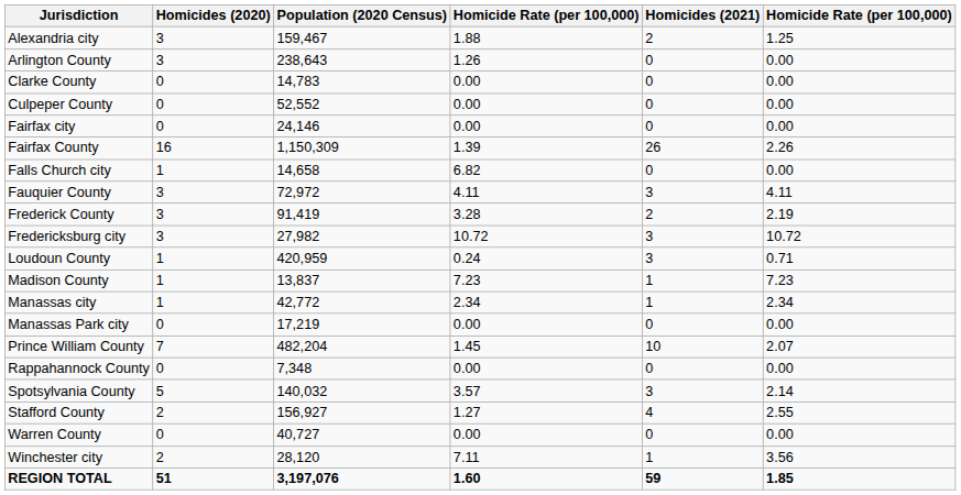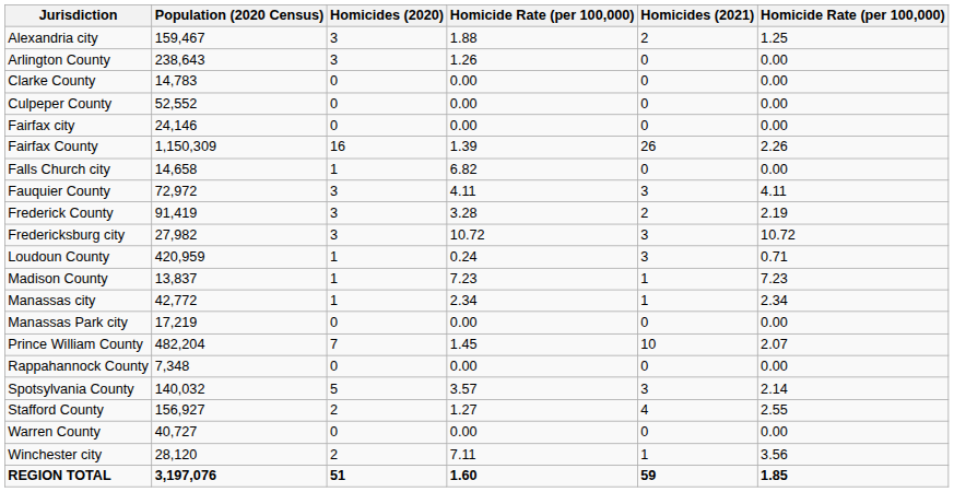 <table class="wikitable sortable">
 <tr>
 <th><strong>Jurisdiction</strong></th>
+<th><strong>Population (2020 Census)</strong></th>
 <th><strong>Homicides (2020)</strong></th>
-<th><strong>Population (2020 Census)</strong></th>
 <th><strong>Homicide Rate (per 100,000)</strong></th>
 <th>Homicides (2021)</th>
 <th>Homicide Rate (per 100,000)</th>
 </tr>
 <tr>
 <td>Alexandria city</td>
+<td>159,467</td>
 <td>3</td>
-<td>159,467</td>
 <td>1.88</td>
 <td>2</td>
 <td>1.25</td>
 </tr>
 <tr>
 <td>Arlington County</td>
+<td>238,643</td>
 <td>3</td>
-<td>238,643</td>
 <td>1.26</td>
 <td>0</td>
 <td>0.00</td>
 </tr>
 <tr>
 <td>Clarke County</td>
+<td>14,783</td>
 <td>0</td>
-<td>14,783</td>
 <td>0.00</td>
 <td>0</td>
 <td>0.00</td>
 </tr>
 <tr>
 <td>Culpeper County</td>
+<td>52,552</td>
 <td>0</td>
-<td>52,552</td>
 <td>0.00</td>
 <td>0</td>
 <td>0.00</td>
 </tr>
 <tr>
 <td>Fairfax city</td>
+<td>24,146</td>
 <td>0</td>
-<td>24,146</td>
 <td>0.00</td>
 <td>0</td>
 <td>0.00</td>
 </tr>
 <tr>
 <td>Fairfax County</td>
+<td>1,150,309</td>
 <td>16</td>
-<td>1,150,309</td>
 <td>1.39</td>
 <td>26</td>
 <td>2.26</td>
 </tr>
 <tr>
 <td>Falls Church city</td>
+<td>14,658</td>
 <td>1</td>
-<td>14,658</td>
 <td>6.82</td>
 <td>0</td>
 <td>0.00</td>
 </tr>
 <tr>
 <td>Fauquier County</td>
+<td>72,972</td>
 <td>3</td>
-<td>72,972</td>
 <td>4.11</td>
 <td>3</td>
 <td>4.11</td>
 </tr>
 <tr>
 <td>Frederick County</td>
+<td>91,419</td>
 <td>3</td>
-<td>91,419</td>
 <td>3.28</td>
 <td>2</td>
 <td>2.19</td>
 </tr>
 <tr>
 <td>Fredericksburg city</td>
+<td>27,982</td>
 <td>3</td>
-<td>27,982</td>
 <td>10.72</td>
 <td>3</td>
 <td>10.72</td>
 </tr>
 <tr>
 <td>Loudoun County</td>
+<td>420,959</td>
 <td>1</td>
-<td>420,959</td>
 <td>0.24</td>
 <td>3</td>
 <td>0.71</td>
 </tr>
 <tr>
 <td>Madison County</td>
+<td>13,837</td>
 <td>1</td>
-<td>13,837</td>
 <td>7.23</td>
 <td>1</td>
 <td>7.23</td>
 </tr>
 <tr>
 <td>Manassas city</td>
+<td>42,772</td>
 <td>1</td>
-<td>42,772</td>
 <td>2.34</td>
 <td>1</td>
 <td>2.34</td>
 </tr>
 <tr>
 <td>Manassas Park city</td>
+<td>17,219</td>
 <td>0</td>
-<td>17,219</td>
 <td>0.00</td>
 <td>0</td>
 <td>0.00</td>
 </tr>
 <tr>
 <td>Prince William County</td>
+<td>482,204</td>
 <td>7</td>
-<td>482,204</td>
 <td>1.45</td>
 <td>10</td>
 <td>2.07</td>
 </tr>
 <tr>
 <td>Rappahannock County</td>
+<td>7,348</td>
 <td>0</td>
-<td>7,348</td>
 <td>0.00</td>
 <td>0</td>
 <td>0.00</td>
 </tr>
 <tr>
 <td>Spotsylvania County</td>
+<td>140,032</td>
 <td>5</td>
-<td>140,032</td>
 <td>3.57</td>
 <td>3</td>
 <td>2.14</td>
 </tr>
 <tr>
 <td>Stafford County</td>
+<td>156,927</td>
 <td>2</td>
-<td>156,927</td>
 <td>1.27</td>
 <td>4</td>
 <td>2.55</td>
 </tr>
 <tr>
 <td>Warren County</td>
+<td>40,727</td>
 <td>0</td>
-<td>40,727</td>
 <td>0.00</td>
 <td>0</td>
 <td>0.00</td>
 </tr>
 <tr>
 <td>Winchester city</td>
+<td>28,120</td>
 <td>2</td>
-<td>28,120</td>
 <td>7.11</td>
 <td>1</td>
 <td>3.56</td>
 </tr>
 <tr>
 <td><strong>REGION TOTAL</strong></td>
+<td><strong>3,197,076</strong></td>
 <td><strong>51</strong></td>
-<td><strong>3,197,076</strong></td>
 <td><strong>1.60</strong></td>
 <td><strong>59</strong></td>
 <td><strong>1.85</strong></td>
 </tr>
 </table>
